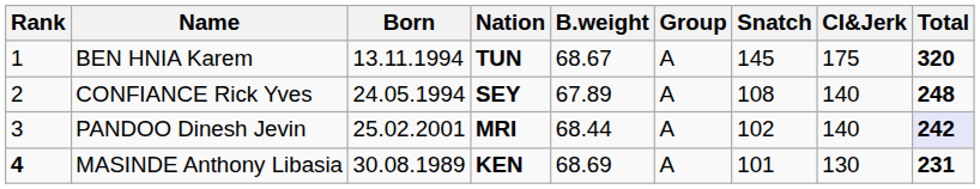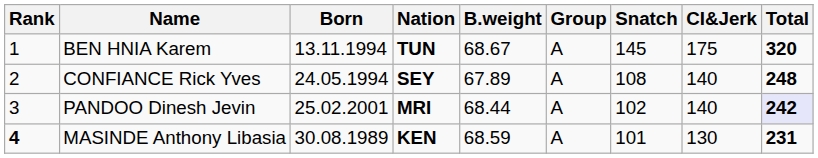 <table class="wikitable">
 <tr>
 <th>Rank</th>
 <th>Name</th>
 <th>Born</th>
 <th>Nation</th>
 <th>B.weight</th>
 <th>Group</th>
 <th>Snatch</th>
 <th>CI&Jerk</th>
 <th>Total</th>
 </tr>
 <tr>
 <td>1</td>
 <td>BEN HNIA Karem</td>
 <td>13.11.1994</td>
 <td><strong>TUN</strong></td>
 <td>68.67</td>
 <td>A</td>
 <td>145</td>
 <td>175</td>
 <td><strong>320</strong></td>
 </tr>
 <tr>
 <td>2</td>
 <td>CONFIANCE Rick Yves</td>
 <td>24.05.1994</td>
 <td><strong>SEY</strong></td>
 <td>67.89</td>
 <td>A</td>
 <td>108</td>
 <td>140</td>
 <td><strong>248</strong></td>
 </tr>
 <tr>
 <td>3</td>
 <td>PANDOO Dinesh Jevin</td>
 <td>25.02.2001</td>
 <td><strong>MRI</strong></td>
 <td>68.44</td>
 <td>A</td>
 <td>102</td>
 <td>140</td>
 <td style="background: lavender;"><strong>242</strong></td>
 </tr>
 <tr>
 <td><strong>4</strong></td>
 <td>MASINDE Anthony Libasia</td>
 <td>30.08.1989</td>
 <td><strong>KEN</strong></td>
-<td>68.69</td>
+<td>68.59</td>
 <td>A</td>
 <td>101</td>
 <td>130</td>
 <td><strong>231</strong></td>
 </tr>
 </table>
